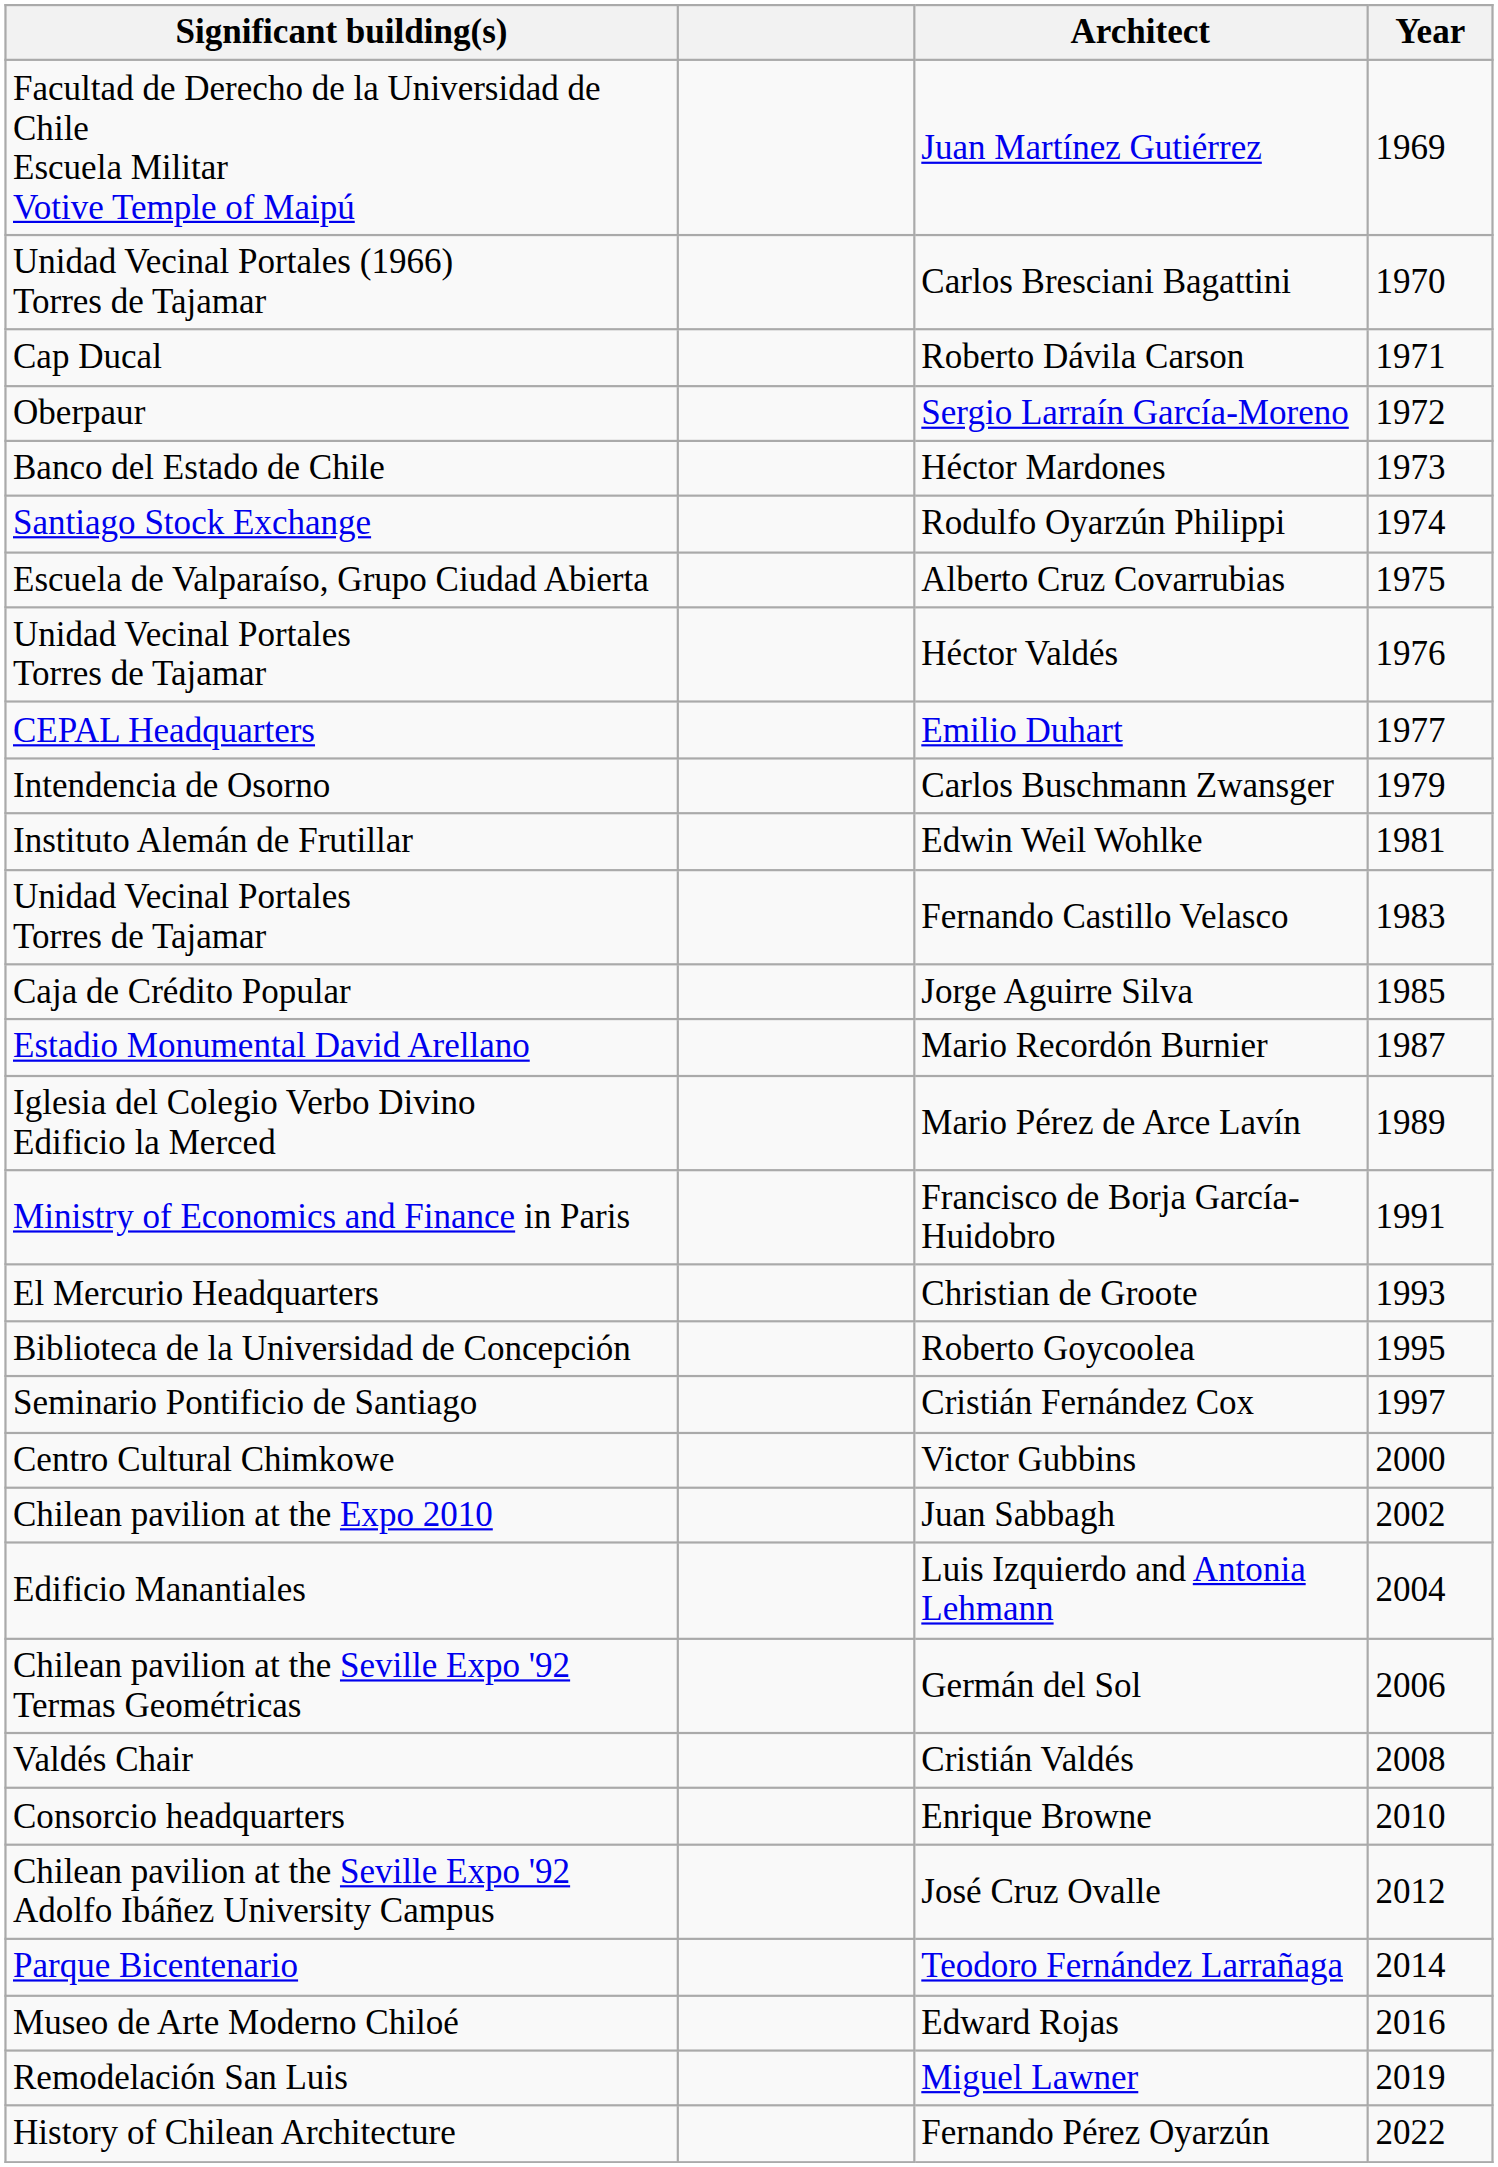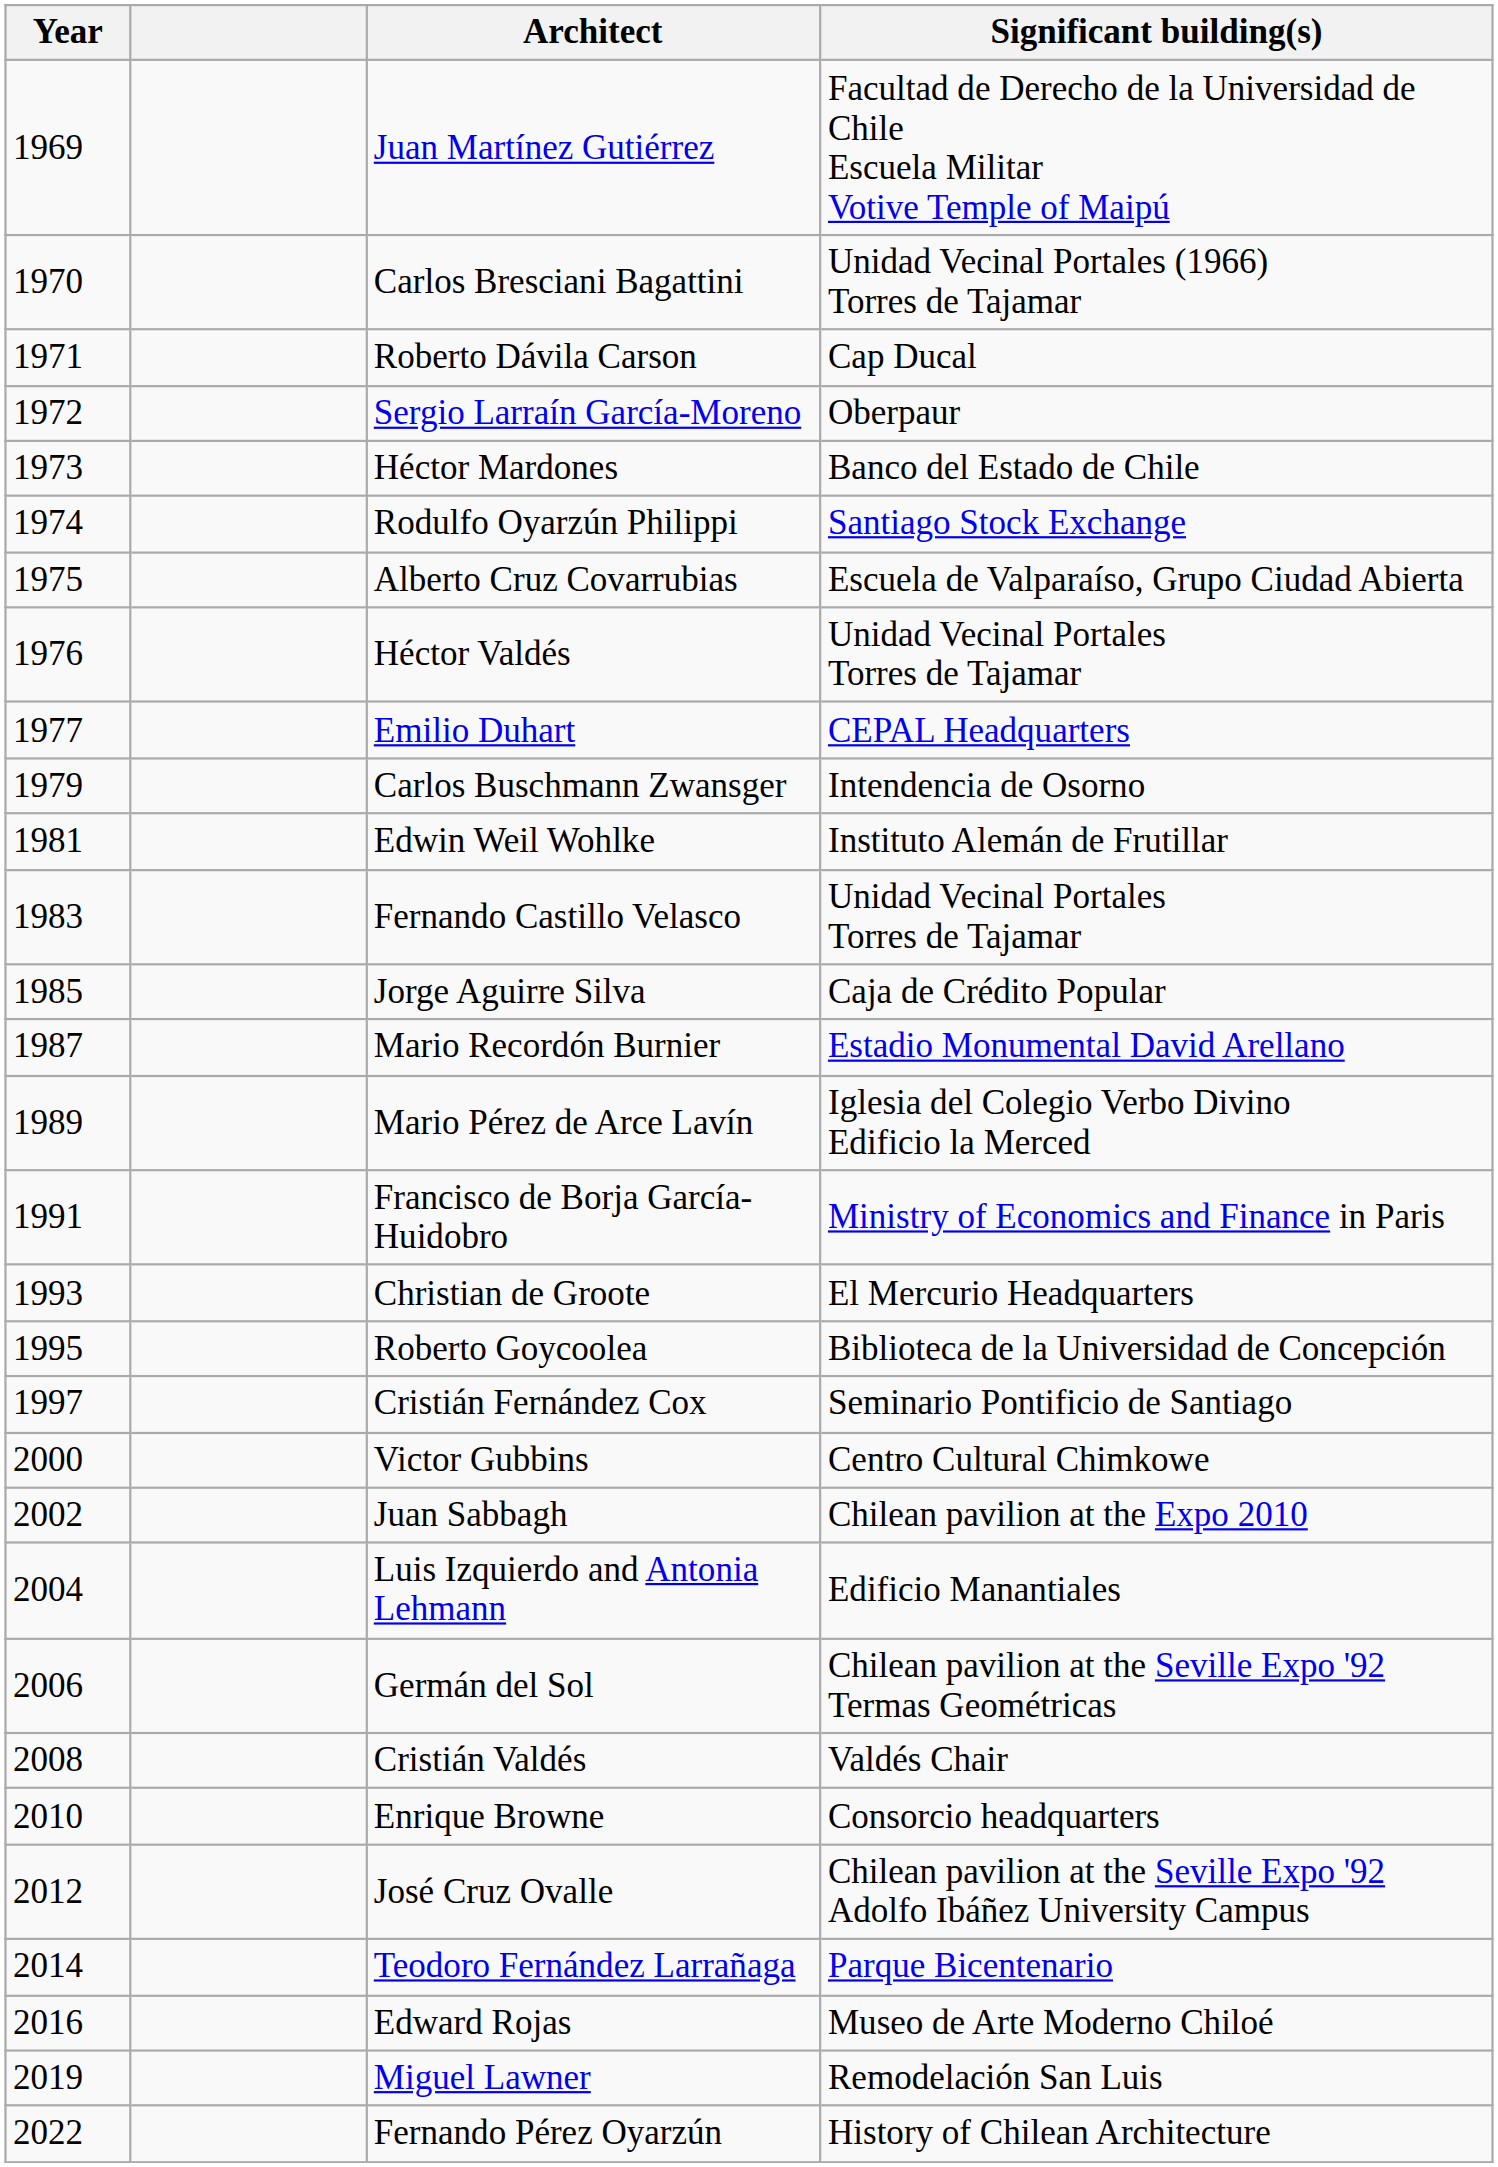 <table class="wikitable col1cen col2cen col3cen col4cen" style="margin:1em auto;">
 <tr>
-<th width="300">Significant building(s)</th>
+<th width="50">Year</th>
 <th width="100"></th>
 <th width="200">Architect</th>
-<th width="50">Year</th>
+<th width="300">Significant building(s)</th>
 </tr>
 <tr>
-<td>Facultad de Derecho de la Universidad de Chile <br>Escuela Militar<br><a href='#'>Votive Temple of Maipú</a></td>
+<td>1969</td>
 <td></td>
 <td><a href='#'>Juan Martínez Gutiérrez</a></td>
-<td>1969</td>
+<td>Facultad de Derecho de la Universidad de Chile <br>Escuela Militar<br><a href='#'>Votive Temple of Maipú</a></td>
 </tr>
 <tr>
-<td>Unidad Vecinal Portales (1966)<br>Torres de Tajamar</td>
+<td>1970</td>
 <td></td>
 <td>Carlos Bresciani Bagattini</td>
-<td>1970</td>
+<td>Unidad Vecinal Portales (1966)<br>Torres de Tajamar</td>
 </tr>
 <tr>
-<td>Cap Ducal</td>
+<td>1971</td>
 <td></td>
 <td>Roberto Dávila Carson</td>
-<td>1971</td>
+<td>Cap Ducal</td>
 </tr>
 <tr>
-<td>Oberpaur</td>
+<td>1972</td>
 <td></td>
 <td><a href='#'>Sergio Larraín García-Moreno</a></td>
-<td>1972</td>
+<td>Oberpaur</td>
 </tr>
 <tr>
-<td>Banco del Estado de Chile</td>
+<td>1973</td>
 <td></td>
 <td>Héctor Mardones</td>
-<td>1973</td>
+<td>Banco del Estado de Chile</td>
 </tr>
 <tr>
-<td><a href='#'>Santiago Stock Exchange</a></td>
+<td>1974</td>
 <td></td>
 <td>Rodulfo Oyarzún Philippi</td>
-<td>1974</td>
+<td><a href='#'>Santiago Stock Exchange</a></td>
 </tr>
 <tr>
-<td>Escuela de Valparaíso, Grupo Ciudad Abierta</td>
+<td>1975</td>
 <td></td>
 <td>Alberto Cruz Covarrubias</td>
-<td>1975</td>
+<td>Escuela de Valparaíso, Grupo Ciudad Abierta</td>
 </tr>
 <tr>
-<td>Unidad Vecinal Portales<br>Torres de Tajamar</td>
+<td>1976</td>
 <td></td>
 <td>Héctor Valdés</td>
-<td>1976</td>
+<td>Unidad Vecinal Portales<br>Torres de Tajamar</td>
 </tr>
 <tr>
-<td><a href='#'>CEPAL Headquarters</a></td>
+<td>1977</td>
 <td></td>
 <td><a href='#'>Emilio Duhart</a></td>
-<td>1977</td>
+<td><a href='#'>CEPAL Headquarters</a></td>
 </tr>
 <tr>
-<td>Intendencia de Osorno</td>
+<td>1979</td>
 <td></td>
 <td>Carlos Buschmann Zwansger</td>
-<td>1979</td>
+<td>Intendencia de Osorno</td>
 </tr>
 <tr>
-<td>Instituto Alemán de Frutillar</td>
+<td>1981</td>
 <td></td>
 <td>Edwin Weil Wohlke</td>
-<td>1981</td>
+<td>Instituto Alemán de Frutillar</td>
 </tr>
 <tr>
-<td>Unidad Vecinal Portales<br>Torres de Tajamar</td>
+<td>1983</td>
 <td></td>
 <td>Fernando Castillo Velasco</td>
-<td>1983</td>
+<td>Unidad Vecinal Portales<br>Torres de Tajamar</td>
 </tr>
 <tr>
-<td>Caja de Crédito Popular</td>
+<td>1985</td>
 <td></td>
 <td>Jorge Aguirre Silva</td>
-<td>1985</td>
+<td>Caja de Crédito Popular</td>
 </tr>
 <tr>
-<td><a href='#'>Estadio Monumental David Arellano</a></td>
+<td>1987</td>
 <td></td>
 <td>Mario Recordón Burnier</td>
-<td>1987</td>
+<td><a href='#'>Estadio Monumental David Arellano</a></td>
 </tr>
 <tr>
-<td>Iglesia del Colegio Verbo Divino<br>Edificio la Merced</td>
+<td>1989</td>
 <td></td>
 <td>Mario Pérez de Arce Lavín</td>
-<td>1989</td>
+<td>Iglesia del Colegio Verbo Divino<br>Edificio la Merced</td>
 </tr>
 <tr>
-<td><a href='#'>Ministry of Economics and Finance</a> in Paris</td>
+<td>1991</td>
 <td></td>
 <td>Francisco de Borja García-Huidobro</td>
-<td>1991</td>
+<td><a href='#'>Ministry of Economics and Finance</a> in Paris</td>
 </tr>
 <tr>
-<td>El Mercurio Headquarters</td>
+<td>1993</td>
 <td></td>
 <td>Christian de Groote</td>
-<td>1993</td>
+<td>El Mercurio Headquarters</td>
 </tr>
 <tr>
-<td>Biblioteca de la Universidad de Concepción</td>
+<td>1995</td>
 <td></td>
 <td>Roberto Goycoolea</td>
-<td>1995</td>
+<td>Biblioteca de la Universidad de Concepción</td>
 </tr>
 <tr>
-<td>Seminario Pontificio de Santiago</td>
+<td>1997</td>
 <td></td>
 <td>Cristián Fernández Cox</td>
-<td>1997</td>
+<td>Seminario Pontificio de Santiago</td>
 </tr>
 <tr>
-<td>Centro Cultural Chimkowe</td>
+<td>2000</td>
 <td></td>
 <td>Victor Gubbins</td>
-<td>2000</td>
+<td>Centro Cultural Chimkowe</td>
 </tr>
 <tr>
-<td>Chilean pavilion at the <a href='#'>Expo 2010</a></td>
+<td>2002</td>
 <td></td>
 <td>Juan Sabbagh</td>
-<td>2002</td>
+<td>Chilean pavilion at the <a href='#'>Expo 2010</a></td>
 </tr>
 <tr>
-<td>Edificio Manantiales</td>
+<td>2004</td>
 <td></td>
 <td>Luis Izquierdo and <a href='#'>Antonia Lehmann</a></td>
-<td>2004</td>
+<td>Edificio Manantiales</td>
 </tr>
 <tr>
-<td>Chilean pavilion at the <a href='#'>Seville Expo '92</a> <br>Termas Geométricas</td>
+<td>2006</td>
 <td></td>
 <td>Germán del Sol</td>
-<td>2006</td>
+<td>Chilean pavilion at the <a href='#'>Seville Expo '92</a> <br>Termas Geométricas</td>
 </tr>
 <tr>
-<td>Valdés Chair</td>
+<td>2008</td>
 <td></td>
 <td>Cristián Valdés</td>
-<td>2008</td>
+<td>Valdés Chair</td>
 </tr>
 <tr>
-<td>Consorcio headquarters</td>
+<td>2010</td>
 <td></td>
 <td>Enrique Browne</td>
-<td>2010</td>
+<td>Consorcio headquarters</td>
 </tr>
 <tr>
-<td>Chilean pavilion at the <a href='#'>Seville Expo '92</a><br>Adolfo Ibáñez University Campus</td>
+<td>2012</td>
 <td></td>
 <td>José Cruz Ovalle</td>
-<td>2012</td>
+<td>Chilean pavilion at the <a href='#'>Seville Expo '92</a><br>Adolfo Ibáñez University Campus</td>
 </tr>
 <tr>
-<td><a href='#'>Parque Bicentenario</a></td>
+<td>2014</td>
 <td></td>
 <td><a href='#'>Teodoro Fernández Larrañaga</a></td>
-<td>2014</td>
+<td><a href='#'>Parque Bicentenario</a></td>
 </tr>
 <tr>
-<td>Museo de Arte Moderno Chiloé</td>
+<td>2016</td>
 <td></td>
 <td>Edward Rojas</td>
-<td>2016</td>
+<td>Museo de Arte Moderno Chiloé</td>
 </tr>
 <tr>
-<td>Remodelación San Luis</td>
+<td>2019</td>
 <td></td>
 <td><a href='#'>Miguel Lawner</a></td>
-<td>2019</td>
+<td>Remodelación San Luis</td>
 </tr>
 <tr>
-<td>History of Chilean Architecture</td>
+<td>2022</td>
 <td></td>
 <td>Fernando Pérez Oyarzún</td>
-<td>2022</td>
+<td>History of Chilean Architecture</td>
 </tr>
 </table>
